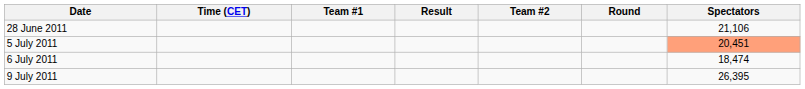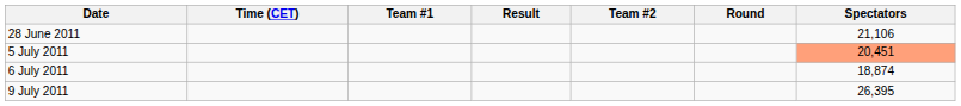 <table class="wikitable" style="text-align: left;;" width="100%">
 <tr>
 <th>Date</th>
 <th>Time (<a href='#'>CET</a>)</th>
 <th>Team #1</th>
 <th>Result</th>
 <th>Team #2</th>
 <th>Round</th>
 <th>Spectators</th>
 </tr>
 <tr>
 <td>28 June 2011</td>
 <td></td>
 <td align=right></td>
 <td style="text-align:center;"></td>
 <td></td>
 <td></td>
 <td style="text-align:center;">21,106</td>
 </tr>
 <tr>
 <td>5 July 2011</td>
 <td></td>
 <td align=right></td>
 <td style="text-align:center;"></td>
 <td></td>
 <td></td>
 <td style="background: lightsalmon; text-align:center;">20,451</td>
 </tr>
 <tr>
 <td>6 July 2011</td>
 <td></td>
 <td align=right></td>
 <td style="text-align:center;"></td>
 <td></td>
 <td></td>
-<td style="text-align:center;">18,474</td>
+<td style="text-align:center;">18,874</td>
 </tr>
 <tr>
 <td>9 July 2011</td>
 <td></td>
 <td align=right></td>
 <td style="text-align:center;"></td>
 <td></td>
 <td></td>
 <td style="text-align:center;">26,395</td>
 </tr>
 </table>
